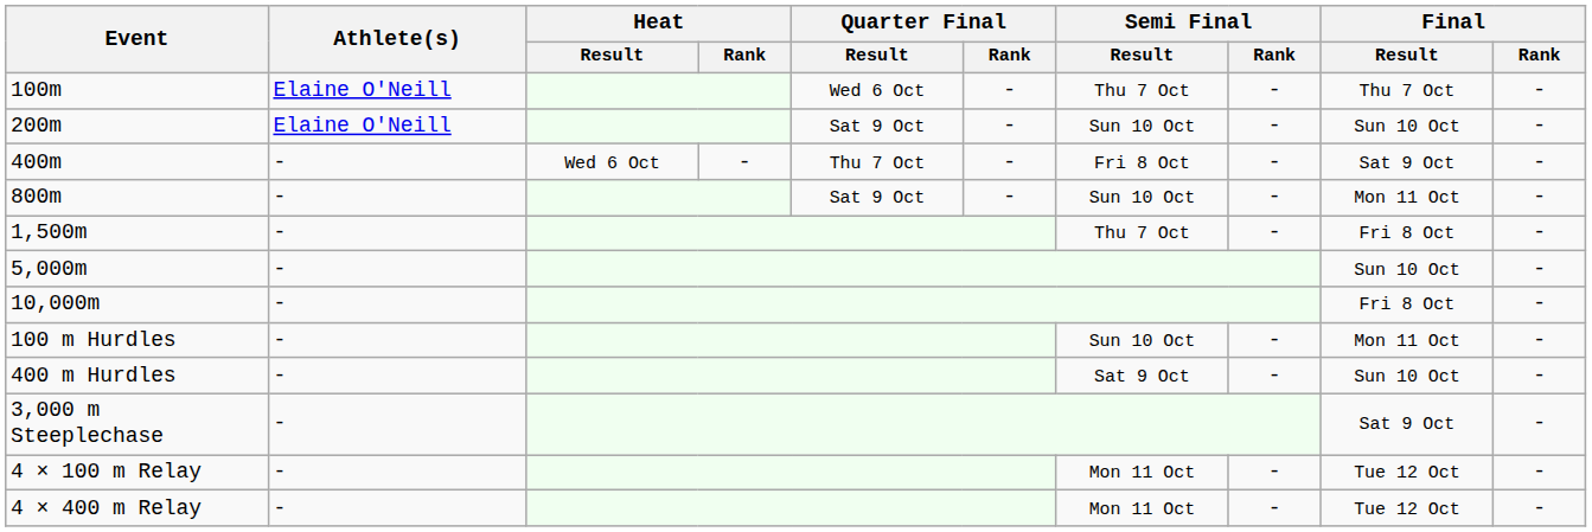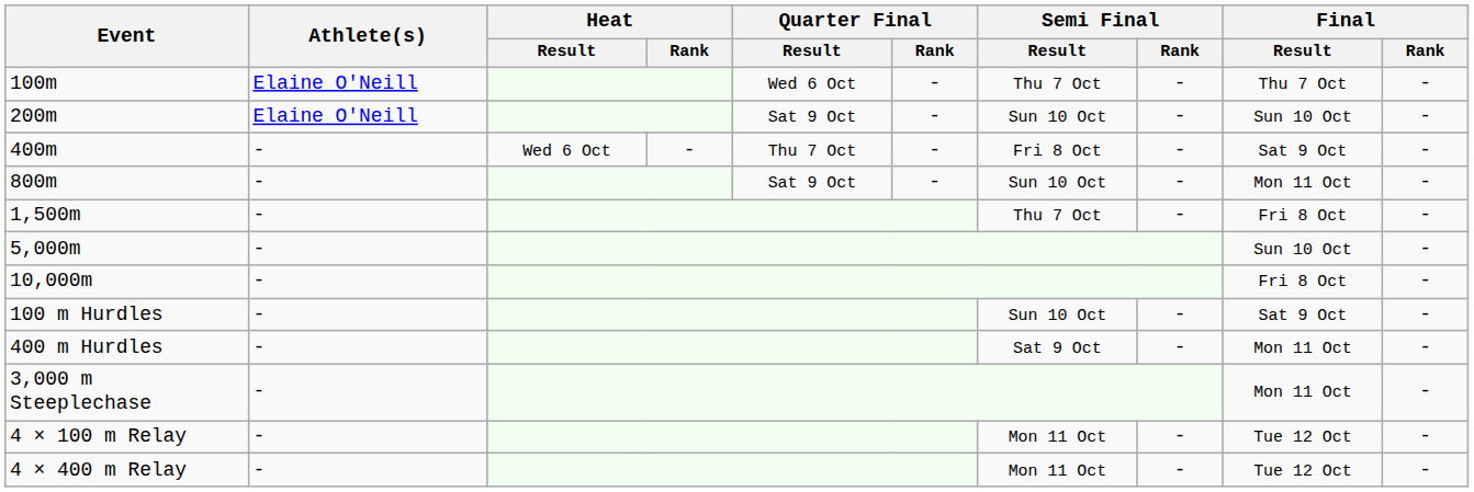 <table class=wikitable style="font-size:90%">
 <tr>
 <th rowspan="2" width=150>Event</th>
 <th rowspan="2" width=150>Athlete(s)</th>
 <th colspan="2" width=150>Heat</th>
 <th colspan="2" width=150>Quarter Final</th>
 <th colspan="2" width=150>Semi Final</th>
 <th colspan="2" width=150>Final</th>
 </tr>
 <tr>
 <th style="line-height:1em" width=100><small>Result</small></th>
 <th style="line-height:1em" width=50><small>Rank</small></th>
 <th style="line-height:1em" width=100><small>Result</small></th>
 <th style="line-height:1em" width=50><small>Rank</small></th>
 <th style="line-height:1em" width=100><small>Result</small></th>
 <th style="line-height:1em" width=50><small>Rank</small></th>
 <th style="line-height:1em" width=100><small>Result</small></th>
 <th style="line-height:1em" width=50><small>Rank</small></th>
 </tr>
 <tr>
 <td>100m</td>
 <td><a href='#'>Elaine O'Neill</a></td>
 <td bgcolor="honeydew" colspan=2></td>
 <td align="center"><small>Wed 6 Oct</small></td>
 <td align="center">-</td>
 <td align="center"><small>Thu 7 Oct</small></td>
 <td align="center">-</td>
 <td align="center"><small>Thu 7 Oct</small></td>
 <td align="center">-</td>
 </tr>
 <tr>
 <td>200m</td>
 <td><a href='#'>Elaine O'Neill</a></td>
 <td bgcolor="honeydew" colspan=2></td>
 <td align="center"><small>Sat 9 Oct</small></td>
 <td align="center">-</td>
 <td align="center"><small>Sun 10 Oct</small></td>
 <td align="center">-</td>
 <td align="center"><small>Sun 10 Oct</small></td>
 <td align="center">-</td>
 </tr>
 <tr>
 <td>400m</td>
 <td>-</td>
 <td align="center"><small>Wed 6 Oct</small></td>
 <td align="center">-</td>
 <td align="center"><small>Thu 7 Oct</small></td>
 <td align="center">-</td>
 <td align="center"><small>Fri 8 Oct</small></td>
 <td align="center">-</td>
 <td align="center"><small>Sat 9 Oct</small></td>
 <td align="center">-</td>
 </tr>
 <tr>
 <td>800m</td>
 <td>-</td>
 <td bgcolor="honeydew" colspan=2></td>
 <td align="center"><small>Sat 9 Oct</small></td>
 <td align="center">-</td>
 <td align="center"><small>Sun 10 Oct</small></td>
 <td align="center">-</td>
 <td align="center"><small>Mon 11 Oct</small></td>
 <td align="center">-</td>
 </tr>
 <tr>
 <td>1,500m</td>
 <td>-</td>
 <td bgcolor="honeydew" colspan=4></td>
 <td align="center"><small>Thu 7 Oct</small></td>
 <td align="center">-</td>
 <td align="center"><small>Fri 8 Oct</small></td>
 <td align="center">-</td>
 </tr>
 <tr>
 <td>5,000m</td>
 <td>-</td>
 <td bgcolor="honeydew" colspan=6></td>
 <td align="center"><small>Sun 10 Oct</small></td>
 <td align="center">-</td>
 </tr>
 <tr>
 <td>10,000m</td>
 <td>-</td>
 <td bgcolor="honeydew" colspan=6></td>
 <td align="center"><small>Fri 8 Oct</small></td>
 <td align="center">-</td>
 </tr>
 <tr>
 <td>100 m Hurdles</td>
 <td>-</td>
 <td bgcolor="honeydew" colspan=4></td>
 <td align="center"><small>Sun 10 Oct</small></td>
 <td align="center">-</td>
-<td align="center"><small>Mon 11 Oct</small></td>
+<td align="center"><small>Sat 9 Oct</small></td>
 <td align="center">-</td>
 </tr>
 <tr>
 <td>400 m Hurdles</td>
 <td>-</td>
 <td bgcolor="honeydew" colspan=4></td>
 <td align="center"><small>Sat 9 Oct</small></td>
 <td align="center">-</td>
-<td align="center"><small>Sun 10 Oct</small></td>
+<td align="center"><small>Mon 11 Oct</small></td>
 <td align="center">-</td>
 </tr>
 <tr>
 <td>3,000 m Steeplechase</td>
 <td>-</td>
 <td bgcolor="honeydew" colspan=6></td>
-<td align="center"><small>Sat 9 Oct</small></td>
+<td align="center"><small>Mon 11 Oct</small></td>
 <td align="center">-</td>
 </tr>
 <tr>
 <td>4 × 100 m Relay</td>
 <td>-</td>
 <td bgcolor="honeydew" colspan=4></td>
 <td align="center"><small>Mon 11 Oct</small></td>
 <td align="center">-</td>
 <td align="center"><small>Tue 12 Oct</small></td>
 <td align="center">-</td>
 </tr>
 <tr>
 <td>4 × 400 m Relay</td>
 <td>-</td>
 <td bgcolor="honeydew" colspan=4></td>
 <td align="center"><small>Mon 11 Oct</small></td>
 <td align="center">-</td>
 <td align="center"><small>Tue 12 Oct</small></td>
 <td align="center">-</td>
 </tr>
 </table>
